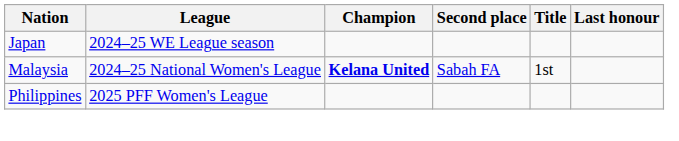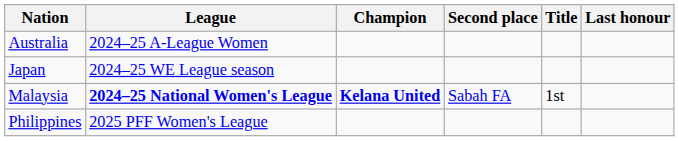 <table class=wikitable style="font-size:14px">
 <tr>
 <th>Nation</th>
 <th>League</th>
 <th>Champion</th>
 <th>Second place</th>
 <th data-sort-type="number">Title</th>
 <th>Last honour</th>
 </tr>
 <tr>
+<td> <a href='#'>Australia</a></td>
+<td><a href='#'>2024–25 A-League Women</a></td>
+<td></td>
+<td></td>
+<td></td>
+<td></td>
+</tr>
+<tr>
 <td> <a href='#'>Japan</a></td>
 <td><a href='#'>2024–25 WE League season</a></td>
 <td></td>
 <td></td>
 <td></td>
 </tr>
 <tr>
 <td> <a href='#'>Malaysia</a></td>
-<td><a href='#'>2024–25 National Women's League</a></td>
+<td><strong><a href='#'>2024–25 National Women's League</a></strong></td>
 <td><strong><a href='#'>Kelana United</a></strong></td>
 <td><a href='#'>Sabah FA</a></td>
 <td>1st</td>
 <td></td>
 </tr>
 <tr>
 <td> <a href='#'>Philippines</a></td>
 <td><a href='#'>2025 PFF Women's League</a></td>
 <td></td>
 <td></td>
 <td></td>
 </tr>
 </table>
